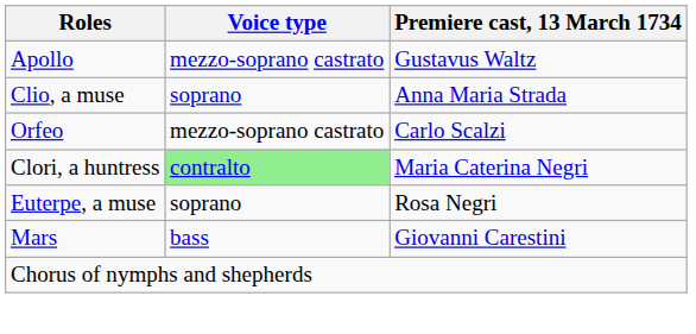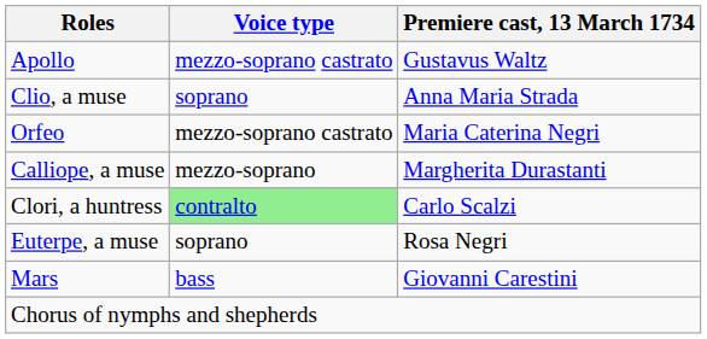 <table class="wikitable">
 <tr>
 <th>Roles</th>
 <th><a href='#'>Voice type</a></th>
 <th>Premiere cast, 13 March 1734</th>
 </tr>
 <tr>
 <td><a href='#'>Apollo</a></td>
 <td><a href='#'>mezzo-soprano</a> <a href='#'>castrato</a></td>
 <td><a href='#'>Gustavus Waltz</a></td>
 </tr>
 <tr>
 <td><a href='#'>Clio</a>, a muse</td>
 <td><a href='#'>soprano</a></td>
 <td><a href='#'>Anna Maria Strada</a></td>
 </tr>
 <tr>
 <td><a href='#'>Orfeo</a></td>
 <td>mezzo-soprano castrato</td>
-<td><a href='#'>Carlo Scalzi</a></td>
+<td><a href='#'>Maria Caterina Negri</a></td>
+</tr>
+<tr>
+<td><a href='#'>Calliope</a>, a muse</td>
+<td>mezzo-soprano</td>
+<td><a href='#'>Margherita Durastanti</a></td>
 </tr>
 <tr>
 <td>Clori, a huntress</td>
 <td style="background: lightgreen;"><a href='#'>contralto</a></td>
-<td><a href='#'>Maria Caterina Negri</a></td>
+<td><a href='#'>Carlo Scalzi</a></td>
 </tr>
 <tr>
 <td><a href='#'>Euterpe</a>, a muse</td>
 <td>soprano</td>
 <td>Rosa Negri</td>
 </tr>
 <tr>
 <td><a href='#'>Mars</a></td>
 <td><a href='#'>bass</a></td>
 <td><a href='#'>Giovanni Carestini</a></td>
 </tr>
 <tr>
 <td colspan=3>Chorus of nymphs and shepherds</td>
 </tr>
 </table>
